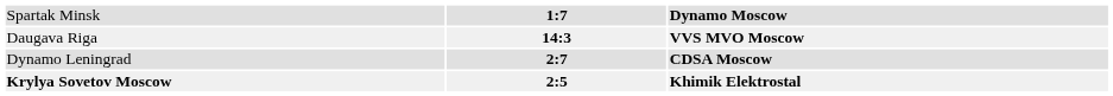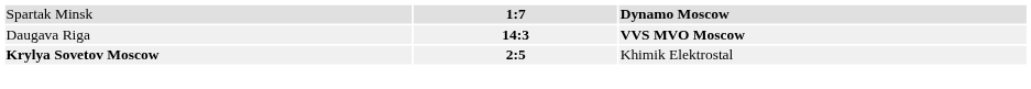 <table width="70%">
 <tr bgcolor="#e0e0e0">
 <td style="width:40%;">Spartak Minsk</td>
 <th style="width:20%;">1:7</th>
 <td style="width:40%;"><strong>Dynamo Moscow</strong></td>
 </tr>
 <tr bgcolor="#f0f0f0">
 <td>Daugava Riga</td>
 <td align="center"><strong>14:3</strong></td>
 <td><strong>VVS MVO Moscow</strong></td>
 </tr>
-<tr bgcolor="#e0e0e0">
-<td>Dynamo Leningrad</td>
-<td align="center"><strong>2:7</strong></td>
-<td><strong>CDSA Moscow</strong></td>
-</tr>
 <tr bgcolor="#f0f0f0">
 <td><strong>Krylya Sovetov Moscow</strong></td>
 <td align="center"><strong>2:5</strong></td>
-<td><strong>Khimik Elektrostal</strong></td>
+<td>Khimik Elektrostal</td>
 </tr>
 </table>
